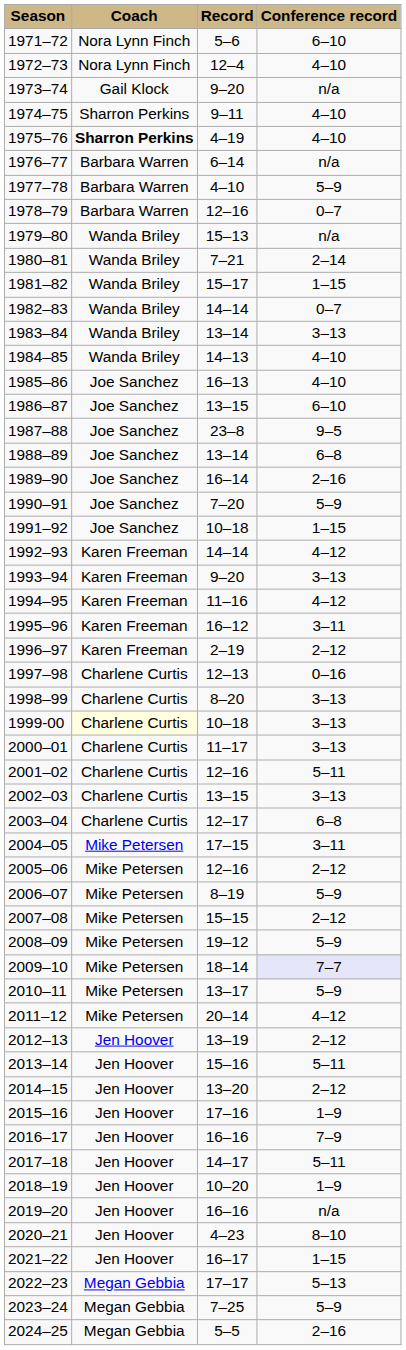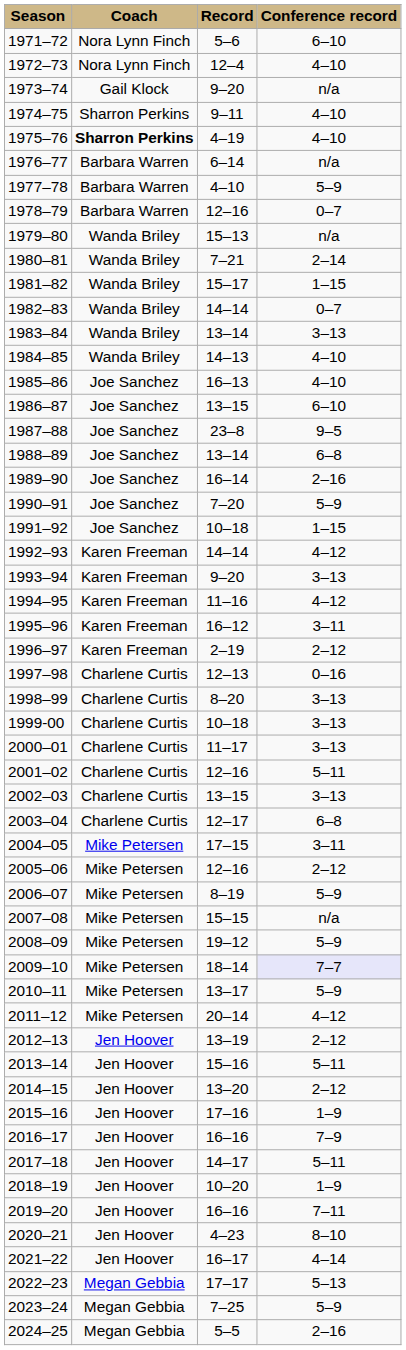 <table class="wikitable" style="text-align:center">
 <tr style="background:#CEB888; color:black">
 <td><strong>Season</strong></td>
 <td><strong>Coach</strong></td>
 <td><strong>Record</strong></td>
 <td><strong>Conference record</strong></td>
 </tr>
 <tr>
 <td style="text-align:left">1971–72</td>
 <td>Nora Lynn Finch</td>
 <td>5–6</td>
 <td>6–10</td>
 </tr>
 <tr>
 <td style="text-align:left">1972–73</td>
 <td>Nora Lynn Finch</td>
 <td>12–4</td>
 <td>4–10</td>
 </tr>
 <tr>
 <td style="text-align:left">1973–74</td>
 <td>Gail Klock</td>
 <td>9–20</td>
 <td>n/a</td>
 </tr>
 <tr>
 <td style="text-align:left">1974–75</td>
 <td>Sharron Perkins</td>
 <td>9–11</td>
 <td>4–10</td>
 </tr>
 <tr>
 <td style="text-align:left">1975–76</td>
 <td><strong>Sharron Perkins</strong></td>
 <td>4–19</td>
 <td>4–10</td>
 </tr>
 <tr>
 <td style="text-align:left">1976–77</td>
 <td>Barbara Warren</td>
 <td>6–14</td>
 <td>n/a</td>
 </tr>
 <tr>
 <td style="text-align:left">1977–78</td>
 <td>Barbara Warren</td>
 <td>4–10</td>
 <td>5–9</td>
 </tr>
 <tr>
 <td style="text-align:left">1978–79</td>
 <td>Barbara Warren</td>
 <td>12–16</td>
 <td>0–7</td>
 </tr>
 <tr>
 <td style="text-align:left">1979–80</td>
 <td>Wanda Briley</td>
 <td>15–13</td>
 <td>n/a</td>
 </tr>
 <tr>
 <td style="text-align:left">1980–81</td>
 <td>Wanda Briley</td>
 <td>7–21</td>
 <td>2–14</td>
 </tr>
 <tr>
 <td style="text-align:left">1981–82</td>
 <td>Wanda Briley</td>
 <td>15–17</td>
 <td>1–15</td>
 </tr>
 <tr>
 <td style="text-align:left">1982–83</td>
 <td>Wanda Briley</td>
 <td>14–14</td>
 <td>0–7</td>
 </tr>
 <tr>
 <td style="text-align:left">1983–84</td>
 <td>Wanda Briley</td>
 <td>13–14</td>
 <td>3–13</td>
 </tr>
 <tr>
 <td style="text-align:left">1984–85</td>
 <td>Wanda Briley</td>
 <td>14–13</td>
 <td>4–10</td>
 </tr>
 <tr>
 <td style="text-align:left">1985–86</td>
 <td>Joe Sanchez</td>
 <td>16–13</td>
 <td>4–10</td>
 </tr>
 <tr>
 <td style="text-align:left">1986–87</td>
 <td>Joe Sanchez</td>
 <td>13–15</td>
 <td>6–10</td>
 </tr>
 <tr>
 <td style="text-align:left">1987–88</td>
 <td>Joe Sanchez</td>
 <td>23–8</td>
 <td>9–5</td>
 </tr>
 <tr>
 <td style="text-align:left">1988–89</td>
 <td>Joe Sanchez</td>
 <td>13–14</td>
 <td>6–8</td>
 </tr>
 <tr>
 <td style="text-align:left">1989–90</td>
 <td>Joe Sanchez</td>
 <td>16–14</td>
 <td>2–16</td>
 </tr>
 <tr>
 <td style="text-align:left">1990–91</td>
 <td>Joe Sanchez</td>
 <td>7–20</td>
 <td>5–9</td>
 </tr>
 <tr>
 <td style="text-align:left">1991–92</td>
 <td>Joe Sanchez</td>
 <td>10–18</td>
 <td>1–15</td>
 </tr>
 <tr>
 <td style="text-align:left">1992–93</td>
 <td>Karen Freeman</td>
 <td>14–14</td>
 <td>4–12</td>
 </tr>
 <tr>
 <td style="text-align:left">1993–94</td>
 <td>Karen Freeman</td>
 <td>9–20</td>
 <td>3–13</td>
 </tr>
 <tr>
 <td style="text-align:left">1994–95</td>
 <td>Karen Freeman</td>
 <td>11–16</td>
 <td>4–12</td>
 </tr>
 <tr>
 <td style="text-align:left">1995–96</td>
 <td>Karen Freeman</td>
 <td>16–12</td>
 <td>3–11</td>
 </tr>
 <tr>
 <td style="text-align:left">1996–97</td>
 <td>Karen Freeman</td>
 <td>2–19</td>
 <td>2–12</td>
 </tr>
 <tr>
 <td style="text-align:left">1997–98</td>
 <td>Charlene Curtis</td>
 <td>12–13</td>
 <td>0–16</td>
 </tr>
 <tr>
 <td style="text-align:left">1998–99</td>
 <td>Charlene Curtis</td>
 <td>8–20</td>
 <td>3–13</td>
 </tr>
 <tr>
 <td style="text-align:left">1999-00</td>
-<td style="background: lightyellow;">Charlene Curtis</td>
+<td>Charlene Curtis</td>
 <td>10–18</td>
 <td>3–13</td>
 </tr>
 <tr>
 <td style="text-align:left">2000–01</td>
 <td>Charlene Curtis</td>
 <td>11–17</td>
 <td>3–13</td>
 </tr>
 <tr>
 <td style="text-align:left">2001–02</td>
 <td>Charlene Curtis</td>
 <td>12–16</td>
 <td>5–11</td>
 </tr>
 <tr>
 <td style="text-align:left">2002–03</td>
 <td>Charlene Curtis</td>
 <td>13–15</td>
 <td>3–13</td>
 </tr>
 <tr>
 <td style="text-align:left">2003–04</td>
 <td>Charlene Curtis</td>
 <td>12–17</td>
 <td>6–8</td>
 </tr>
 <tr>
 <td style="text-align:left">2004–05</td>
 <td><a href='#'>Mike Petersen</a></td>
 <td>17–15</td>
 <td>3–11</td>
 </tr>
 <tr>
 <td style="text-align:left">2005–06</td>
 <td>Mike Petersen</td>
 <td>12–16</td>
 <td>2–12</td>
 </tr>
 <tr>
 <td style="text-align:left">2006–07</td>
 <td>Mike Petersen</td>
 <td>8–19</td>
 <td>5–9</td>
 </tr>
 <tr>
 <td style="text-align:left">2007–08</td>
 <td>Mike Petersen</td>
 <td>15–15</td>
-<td>2–12</td>
+<td>n/a</td>
 </tr>
 <tr>
 <td style="text-align:left">2008–09</td>
 <td>Mike Petersen</td>
 <td>19–12</td>
 <td>5–9</td>
 </tr>
 <tr>
 <td style="text-align:left">2009–10</td>
 <td>Mike Petersen</td>
 <td>18–14</td>
 <td style="background: lavender;">7–7</td>
 </tr>
 <tr>
 <td style="text-align:left">2010–11</td>
 <td>Mike Petersen</td>
 <td>13–17</td>
 <td>5–9</td>
 </tr>
 <tr>
 <td style="text-align:left">2011–12</td>
 <td>Mike Petersen</td>
 <td>20–14</td>
 <td>4–12</td>
 </tr>
 <tr>
 <td style="text-align:left">2012–13</td>
 <td><a href='#'>Jen Hoover</a></td>
 <td>13–19</td>
 <td>2–12</td>
 </tr>
 <tr>
 <td style="text-align:left">2013–14</td>
 <td>Jen Hoover</td>
 <td>15–16</td>
 <td>5–11</td>
 </tr>
 <tr>
 <td style="text-align:left">2014–15</td>
 <td>Jen Hoover</td>
 <td>13–20</td>
 <td>2–12</td>
 </tr>
 <tr>
 <td style="text-align:left">2015–16</td>
 <td>Jen Hoover</td>
 <td>17–16</td>
 <td>1–9</td>
 </tr>
 <tr>
 <td style="text-align:left">2016–17</td>
 <td>Jen Hoover</td>
 <td>16–16</td>
 <td>7–9</td>
 </tr>
 <tr>
 <td style="text-align:left">2017–18</td>
 <td>Jen Hoover</td>
 <td>14–17</td>
 <td>5–11</td>
 </tr>
 <tr>
 <td style="text-align:left">2018–19</td>
 <td>Jen Hoover</td>
 <td>10–20</td>
 <td>1–9</td>
 </tr>
 <tr>
 <td style="text-align:left">2019–20</td>
 <td>Jen Hoover</td>
 <td>16–16</td>
-<td>n/a</td>
+<td>7–11</td>
 </tr>
 <tr>
 <td style="text-align:left">2020–21</td>
 <td>Jen Hoover</td>
 <td>4–23</td>
 <td>8–10</td>
 </tr>
 <tr>
 <td style="text-align:left">2021–22</td>
 <td>Jen Hoover</td>
 <td>16–17</td>
-<td>1–15</td>
+<td>4–14</td>
 </tr>
 <tr>
 <td style="text-align:left">2022–23</td>
 <td><a href='#'>Megan Gebbia</a></td>
 <td>17–17</td>
 <td>5–13</td>
 </tr>
 <tr>
 <td style="text-align:left">2023–24</td>
 <td>Megan Gebbia</td>
 <td>7–25</td>
 <td>5–9</td>
 </tr>
 <tr>
 <td style="text-align:left">2024–25</td>
 <td>Megan Gebbia</td>
 <td>5–5</td>
 <td>2–16</td>
 </tr>
 </table>
